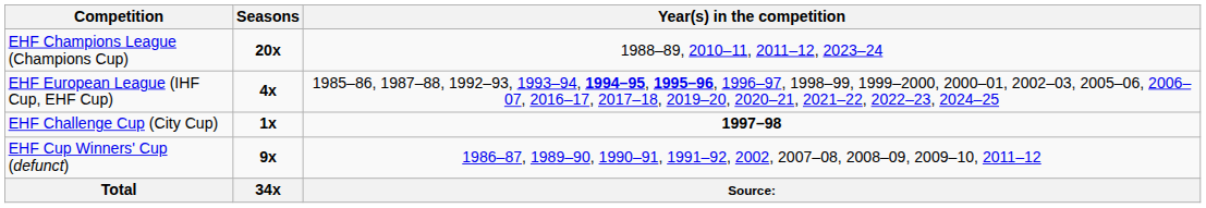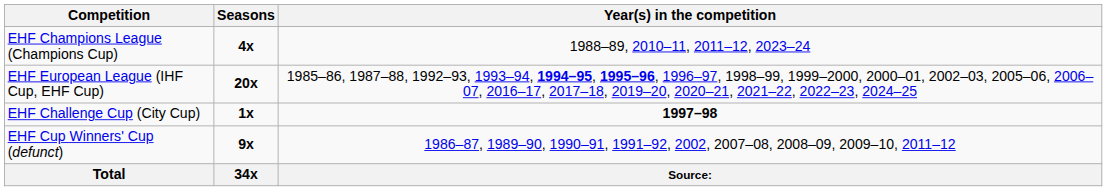 <table class="wikitable" style="text-align: center">
 <tr>
 <th>Competition</th>
 <th>Seasons</th>
 <th>Year(s) in the competition</th>
 </tr>
 <tr>
 <td align=left><a href='#'>EHF Champions League</a> (Champions Cup)</td>
-<td><strong>20x</strong></td>
+<td><strong>4x</strong></td>
 <td>1988–89, <a href='#'>2010–11</a>, <a href='#'>2011–12</a>, <a href='#'>2023–24</a></td>
 </tr>
 <tr>
 <td align=left><a href='#'>EHF European League</a> (IHF Cup, EHF Cup)</td>
-<td><strong>4x</strong></td>
+<td><strong>20x</strong></td>
 <td>1985–86, 1987–88, 1992–93, <a href='#'>1993–94</a>, <strong><a href='#'>1994–95</a></strong>, <strong><a href='#'>1995–96</a></strong>, <a href='#'>1996–97</a>, 1998–99, 1999–2000, 2000–01, 2002–03, 2005–06, <a href='#'>2006–07</a>, <a href='#'>2016–17</a>, <a href='#'>2017–18</a>, <a href='#'>2019–20</a>, <a href='#'>2020–21</a>, <a href='#'>2021–22</a>, <a href='#'>2022–23</a>, <a href='#'>2024–25</a></td>
 </tr>
 <tr>
 <td align=left><a href='#'>EHF Challenge Cup</a> (City Cup)</td>
 <td><strong>1x</strong></td>
 <td><strong>1997–98</strong></td>
 </tr>
 <tr>
 <td align=left><a href='#'>EHF Cup Winners' Cup</a> (<em>defunct</em>)</td>
 <td><strong>9x</strong></td>
 <td><a href='#'>1986–87</a>, <a href='#'>1989–90</a>, <a href='#'>1990–91</a>, <a href='#'>1991–92</a>, <a href='#'>2002</a>, 2007–08, 2008–09, 2009–10, <a href='#'>2011–12</a></td>
 </tr>
 <tr>
 <th>Total</th>
 <th>34x</th>
 <th><small>Source: </small> </th>
 </tr>
 </table>
